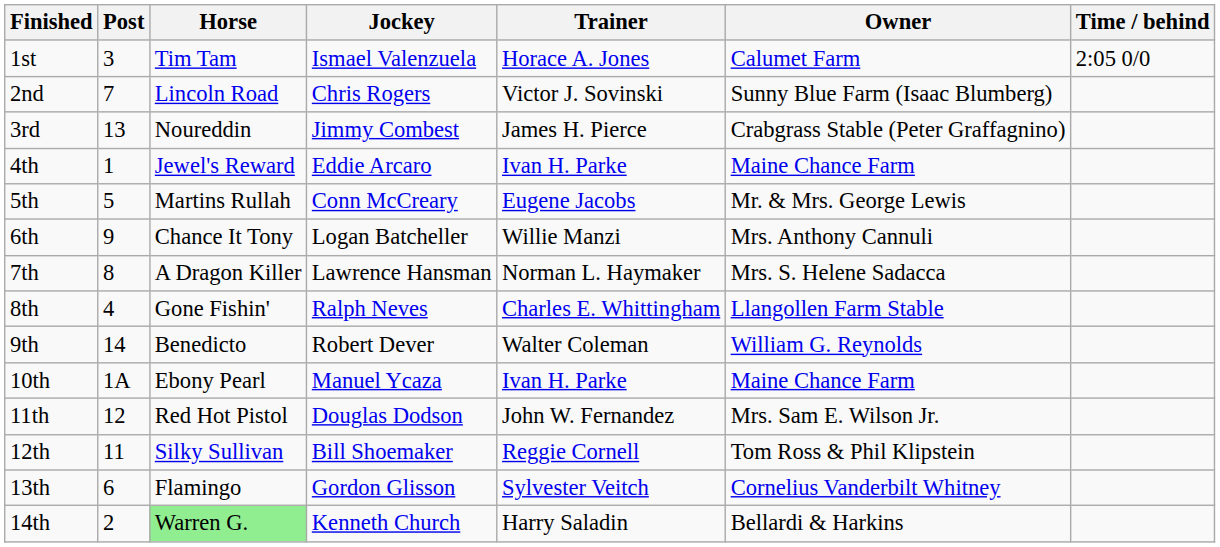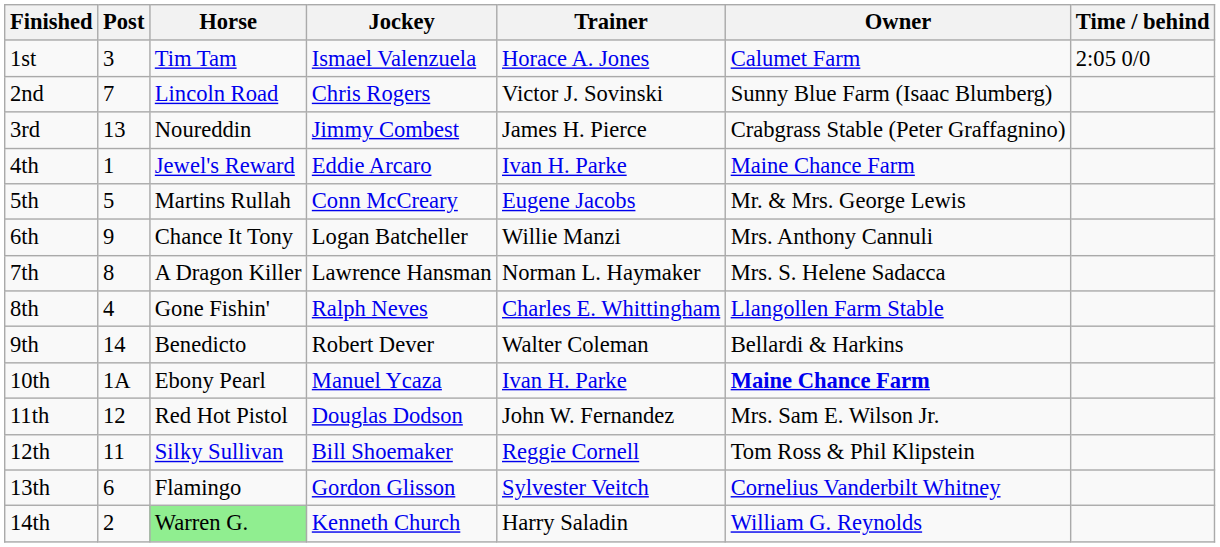 <table class="wikitable">
 <tr>
 <th>Finished</th>
 <th>Post</th>
 <th>Horse</th>
 <th>Jockey</th>
 <th>Trainer</th>
 <th>Owner</th>
 <th>Time / behind</th>
 </tr>
 <tr>
 <td>1st</td>
 <td>3</td>
 <td><a href='#'>Tim Tam</a></td>
 <td><a href='#'>Ismael Valenzuela</a></td>
 <td><a href='#'>Horace A. Jones</a></td>
 <td><a href='#'>Calumet Farm</a></td>
 <td>2:05 0/0</td>
 </tr>
 <tr>
 <td>2nd</td>
 <td>7</td>
 <td><a href='#'>Lincoln Road</a></td>
 <td><a href='#'>Chris Rogers</a></td>
 <td>Victor J. Sovinski</td>
 <td>Sunny Blue Farm (Isaac Blumberg)</td>
 <td></td>
 </tr>
 <tr>
 <td>3rd</td>
 <td>13</td>
 <td>Noureddin</td>
 <td><a href='#'>Jimmy Combest</a></td>
 <td>James H. Pierce</td>
 <td>Crabgrass Stable (Peter Graffagnino)</td>
 <td></td>
 </tr>
 <tr>
 <td>4th</td>
 <td>1</td>
 <td><a href='#'>Jewel's Reward</a></td>
 <td><a href='#'>Eddie Arcaro</a></td>
 <td><a href='#'>Ivan H. Parke</a></td>
 <td><a href='#'>Maine Chance Farm</a></td>
 <td></td>
 </tr>
 <tr>
 <td>5th</td>
 <td>5</td>
 <td>Martins Rullah</td>
 <td><a href='#'>Conn McCreary</a></td>
 <td><a href='#'>Eugene Jacobs</a></td>
 <td>Mr. & Mrs. George Lewis</td>
 <td></td>
 </tr>
 <tr>
 <td>6th</td>
 <td>9</td>
 <td>Chance It Tony</td>
 <td>Logan Batcheller</td>
 <td>Willie Manzi</td>
 <td>Mrs. Anthony Cannuli</td>
 <td></td>
 </tr>
 <tr>
 <td>7th</td>
 <td>8</td>
 <td>A Dragon Killer</td>
 <td>Lawrence Hansman</td>
 <td>Norman L. Haymaker</td>
 <td>Mrs. S. Helene Sadacca</td>
 <td></td>
 </tr>
 <tr>
 <td>8th</td>
 <td>4</td>
 <td>Gone Fishin'</td>
 <td><a href='#'>Ralph Neves</a></td>
 <td><a href='#'>Charles E. Whittingham</a></td>
 <td><a href='#'>Llangollen Farm Stable</a></td>
 <td></td>
 </tr>
 <tr>
 <td>9th</td>
 <td>14</td>
 <td>Benedicto</td>
 <td>Robert Dever</td>
 <td>Walter Coleman</td>
-<td><a href='#'>William G. Reynolds</a></td>
+<td>Bellardi & Harkins</td>
 <td></td>
 </tr>
 <tr>
 <td>10th</td>
 <td>1A</td>
 <td>Ebony Pearl</td>
 <td><a href='#'>Manuel Ycaza</a></td>
 <td><a href='#'>Ivan H. Parke</a></td>
-<td><a href='#'>Maine Chance Farm</a></td>
+<td><strong><a href='#'>Maine Chance Farm</a></strong></td>
 <td></td>
 </tr>
 <tr>
 <td>11th</td>
 <td>12</td>
 <td>Red Hot Pistol</td>
 <td><a href='#'>Douglas Dodson</a></td>
 <td>John W. Fernandez</td>
 <td>Mrs. Sam E. Wilson Jr.</td>
 <td></td>
 </tr>
 <tr>
 <td>12th</td>
 <td>11</td>
 <td><a href='#'>Silky Sullivan</a></td>
 <td><a href='#'>Bill Shoemaker</a></td>
 <td><a href='#'>Reggie Cornell</a></td>
 <td>Tom Ross & Phil Klipstein</td>
 <td></td>
 </tr>
 <tr>
 <td>13th</td>
 <td>6</td>
 <td>Flamingo</td>
 <td><a href='#'>Gordon Glisson</a></td>
 <td><a href='#'>Sylvester Veitch</a></td>
 <td><a href='#'>Cornelius Vanderbilt Whitney</a></td>
 <td></td>
 </tr>
 <tr>
 <td>14th</td>
 <td>2</td>
 <td style="background: lightgreen;">Warren G.</td>
 <td><a href='#'>Kenneth Church</a></td>
 <td>Harry Saladin</td>
-<td>Bellardi & Harkins</td>
+<td><a href='#'>William G. Reynolds</a></td>
 <td></td>
 </tr>
 </table>
